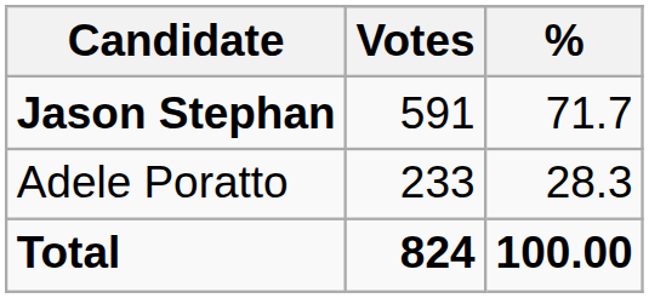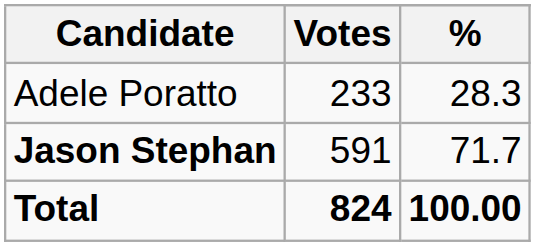 <table class="wikitable">
 <tr>
 <th rowspan=2>Candidate</th>
 </tr>
 <tr>
 <th>Votes</th>
 <th>%</th>
 </tr>
 <tr>
+<td>Adele Poratto</td>
+<td style="text-align:right">233</td>
+<td style="text-align:right">28.3</td>
+</tr>
+<tr>
 <td><strong>Jason Stephan</strong></td>
 <td style="text-align:right">591</td>
 <td style="text-align:right">71.7</td>
-</tr>
-<tr>
-<td>Adele Poratto</td>
-<td style="text-align:right">233</td>
-<td style="text-align:right">28.3</td>
 </tr>
 <tr>
 <td><strong>Total</strong></td>
 <td style="text-align:right"><strong>824</strong></td>
 <td style="text-align:right"><strong>100.00</strong></td>
 </tr>
 </table>
